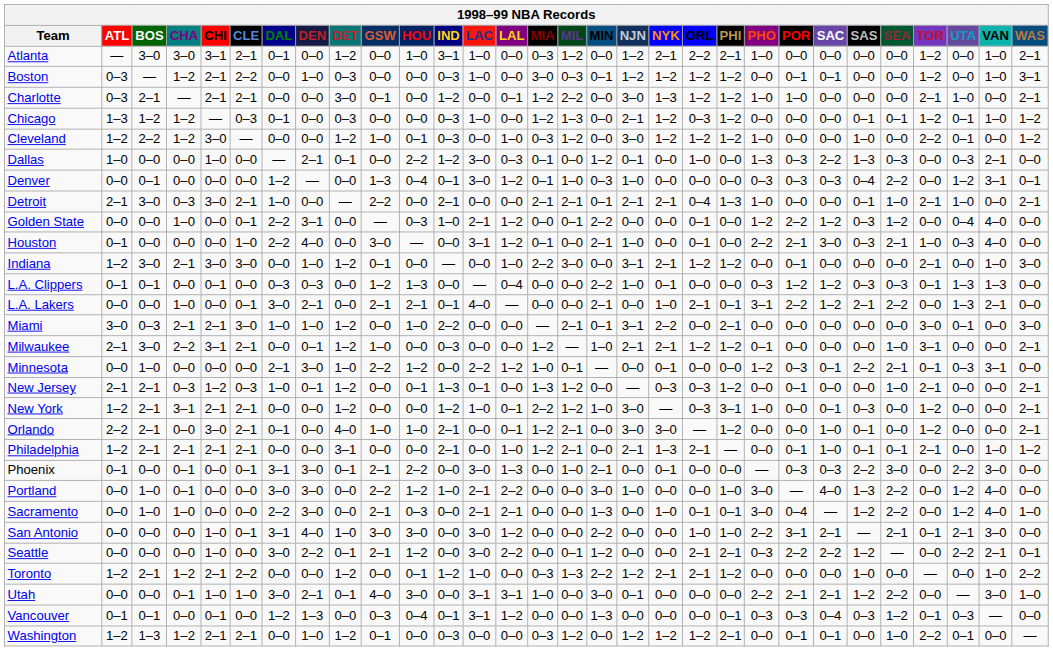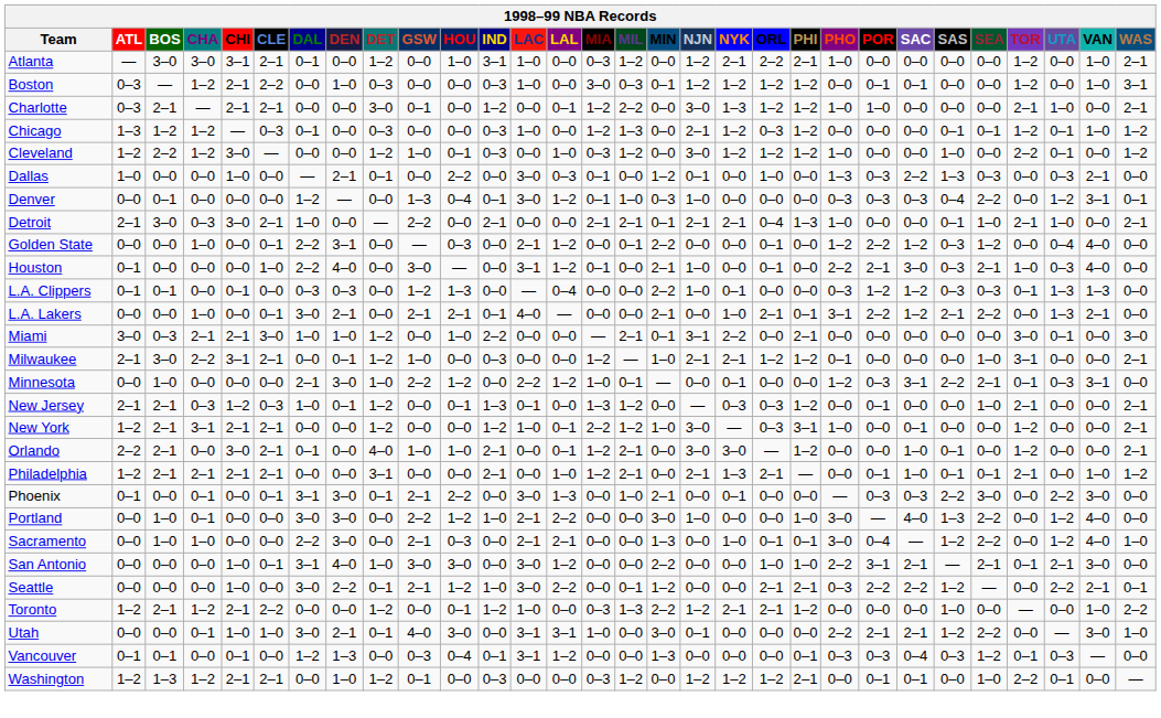 <table class="wikitable" style="font-size:90%; text-align:center;">
 <tr>
 <th colspan=30>1998–99 NBA Records</th>
 </tr>
 <tr>
 <th width=100>Team</th>
 <th style="background:#FF0000;color:#FFFFFF;width=35">ATL</th>
 <th style="background:#006400;color:#FFFFFF;width=35">BOS</th>
 <th style="background:#008080;color:#800080;width=35">CHA</th>
 <th style="background:#FF0000;color:#000000;width=35">CHI</th>
 <th style="background:#000000;color:#5787DC;width=35">CLE</th>
 <th style="background:#00008B;color:#008000;width=35">DAL</th>
 <th style="background:#141A44;color:#BC2224;width=35">DEN</th>
 <th style="background:#0C7674;color:#BB222C;width=35">DET</th>
 <th style="background:#072E63;color:#DC5A34;width=35">GSW</th>
 <th style="background:#002366;color:#FF0000;width=35">HOU</th>
 <th style="background:#000080;color:#FFD700;width=35">IND</th>
 <th style="background:#F9160D;color:#1A2E8B;width=35">LAC</th>
 <th style="background:#800080;color:#FFD700;width=35">LAL</th>
 <th style="background:#000000;color:#8B0000;width=35">MIA</th>
 <th style="background:#00471B;color:#5C378A;width=35">MIL</th>
 <th style="background:#044D80;color:#000000;width=35">MIN</th>
 <th style="background:#12305B;color:#C4CED4;width=35">NJN</th>
 <th style="background:#0000FF;color:#FF8C00;width=35">NYK</th>
 <th style="background:#0000FF;color:#000000;width=35">ORL</th>
 <th style="background:#000000;color:#BB9754;width=35">PHI</th>
 <th style="background:#800080;color:#FF4500;width=35">PHO</th>
 <th style="background:#000000;color:#FF0000;width=35">POR</th>
 <th style="background:#6846A8;color:#FFFFFF;width=35">SAC</th>
 <th style="background:#000000;color:#C0C0C0;width=35">SAS</th>
 <th style="background:#005831;color:#992634;width=35">SEA</th>
 <th style="background:#7436BF;color:#BE0F34;width=35">TOR</th>
 <th style="background:#644A9C;color:#149BC7;width=35">UTA</th>
 <th style="background:#0CB2AC;color:#000000;width=35">VAN</th>
 <th style="background:#044D7D;color:#BC7A44;width=35">WAS</th>
 </tr>
 <tr>
 <td style="text-align:left;"><a href='#'>Atlanta</a></td>
 <td>—</td>
 <td>3–0</td>
 <td>3–0</td>
 <td>3–1</td>
 <td>2–1</td>
 <td>0–1</td>
 <td>0–0</td>
 <td>1–2</td>
 <td>0–0</td>
 <td>1–0</td>
 <td>3–1</td>
 <td>1–0</td>
 <td>0–0</td>
 <td>0–3</td>
 <td>1–2</td>
 <td>0–0</td>
 <td>1–2</td>
 <td>2–1</td>
 <td>2–2</td>
 <td>2–1</td>
 <td>1–0</td>
 <td>0–0</td>
 <td>0–0</td>
 <td>0–0</td>
 <td>0–0</td>
 <td>1–2</td>
 <td>0–0</td>
 <td>1–0</td>
 <td>2–1</td>
 </tr>
 <tr>
 <td style="text-align:left;"><a href='#'>Boston</a></td>
 <td>0–3</td>
 <td>—</td>
 <td>1–2</td>
 <td>2–1</td>
 <td>2–2</td>
 <td>0–0</td>
 <td>1–0</td>
 <td>0–3</td>
 <td>0–0</td>
 <td>0–0</td>
 <td>0–3</td>
 <td>1–0</td>
 <td>0–0</td>
 <td>3–0</td>
 <td>0–3</td>
 <td>0–1</td>
 <td>1–2</td>
 <td>1–2</td>
 <td>1–2</td>
 <td>1–2</td>
 <td>0–0</td>
 <td>0–1</td>
 <td>0–1</td>
 <td>0–0</td>
 <td>0–0</td>
 <td>1–2</td>
 <td>0–0</td>
 <td>1–0</td>
 <td>3–1</td>
 </tr>
 <tr>
 <td style="text-align:left;"><a href='#'>Charlotte</a></td>
 <td>0–3</td>
 <td>2–1</td>
 <td>—</td>
 <td>2–1</td>
 <td>2–1</td>
 <td>0–0</td>
 <td>0–0</td>
 <td>3–0</td>
 <td>0–1</td>
 <td>0–0</td>
 <td>1–2</td>
 <td>0–0</td>
 <td>0–1</td>
 <td>1–2</td>
 <td>2–2</td>
 <td>0–0</td>
 <td>3–0</td>
 <td>1–3</td>
 <td>1–2</td>
 <td>1–2</td>
 <td>1–0</td>
 <td>1–0</td>
 <td>0–0</td>
 <td>0–0</td>
 <td>0–0</td>
 <td>2–1</td>
 <td>1–0</td>
 <td>0–0</td>
 <td>2–1</td>
 </tr>
 <tr>
 <td style="text-align:left;"><a href='#'>Chicago</a></td>
 <td>1–3</td>
 <td>1–2</td>
 <td>1–2</td>
 <td>—</td>
 <td>0–3</td>
 <td>0–1</td>
 <td>0–0</td>
 <td>0–3</td>
 <td>0–0</td>
 <td>0–0</td>
 <td>0–3</td>
 <td>1–0</td>
 <td>0–0</td>
 <td>1–2</td>
 <td>1–3</td>
 <td>0–0</td>
 <td>2–1</td>
 <td>1–2</td>
 <td>0–3</td>
 <td>1–2</td>
 <td>0–0</td>
 <td>0–0</td>
 <td>0–0</td>
 <td>0–1</td>
 <td>0–1</td>
 <td>1–2</td>
 <td>0–1</td>
 <td>1–0</td>
 <td>1–2</td>
 </tr>
 <tr>
 <td style="text-align:left;"><a href='#'>Cleveland</a></td>
 <td>1–2</td>
 <td>2–2</td>
 <td>1–2</td>
 <td>3–0</td>
 <td>—</td>
 <td>0–0</td>
 <td>0–0</td>
 <td>1–2</td>
 <td>1–0</td>
 <td>0–1</td>
 <td>0–3</td>
 <td>0–0</td>
 <td>1–0</td>
 <td>0–3</td>
 <td>1–2</td>
 <td>0–0</td>
 <td>3–0</td>
 <td>1–2</td>
 <td>1–2</td>
 <td>1–2</td>
 <td>1–0</td>
 <td>0–0</td>
 <td>0–0</td>
 <td>1–0</td>
 <td>0–0</td>
 <td>2–2</td>
 <td>0–1</td>
 <td>0–0</td>
 <td>1–2</td>
 </tr>
 <tr>
 <td style="text-align:left;"><a href='#'>Dallas</a></td>
 <td>1–0</td>
 <td>0–0</td>
 <td>0–0</td>
 <td>1–0</td>
 <td>0–0</td>
 <td>—</td>
 <td>2–1</td>
 <td>0–1</td>
 <td>0–0</td>
 <td>2–2</td>
-<td>1–2</td>
+<td>0–0</td>
 <td>3–0</td>
 <td>0–3</td>
 <td>0–1</td>
 <td>0–0</td>
 <td>1–2</td>
 <td>0–1</td>
 <td>0–0</td>
 <td>1–0</td>
 <td>0–0</td>
 <td>1–3</td>
 <td>0–3</td>
 <td>2–2</td>
 <td>1–3</td>
 <td>0–3</td>
 <td>0–0</td>
 <td>0–3</td>
 <td>2–1</td>
 <td>0–0</td>
 </tr>
 <tr>
 <td style="text-align:left;"><a href='#'>Denver</a></td>
 <td>0–0</td>
 <td>0–1</td>
 <td>0–0</td>
 <td>0–0</td>
 <td>0–0</td>
 <td>1–2</td>
 <td>—</td>
 <td>0–0</td>
 <td>1–3</td>
 <td>0–4</td>
 <td>0–1</td>
 <td>3–0</td>
 <td>1–2</td>
 <td>0–1</td>
 <td>1–0</td>
 <td>0–3</td>
 <td>1–0</td>
 <td>0–0</td>
 <td>0–0</td>
 <td>0–0</td>
 <td>0–3</td>
 <td>0–3</td>
 <td>0–3</td>
 <td>0–4</td>
 <td>2–2</td>
 <td>0–0</td>
 <td>1–2</td>
 <td>3–1</td>
 <td>0–1</td>
 </tr>
 <tr>
 <td style="text-align:left;"><a href='#'>Detroit</a></td>
 <td>2–1</td>
 <td>3–0</td>
 <td>0–3</td>
 <td>3–0</td>
 <td>2–1</td>
 <td>1–0</td>
 <td>0–0</td>
 <td>—</td>
 <td>2–2</td>
 <td>0–0</td>
 <td>2–1</td>
 <td>0–0</td>
 <td>0–0</td>
 <td>2–1</td>
 <td>2–1</td>
 <td>0–1</td>
 <td>2–1</td>
 <td>2–1</td>
 <td>0–4</td>
 <td>1–3</td>
 <td>1–0</td>
 <td>0–0</td>
 <td>0–0</td>
 <td>0–1</td>
 <td>1–0</td>
 <td>2–1</td>
 <td>1–0</td>
 <td>0–0</td>
 <td>2–1</td>
 </tr>
 <tr>
 <td style="text-align:left;"><a href='#'>Golden State</a></td>
 <td>0–0</td>
 <td>0–0</td>
 <td>1–0</td>
 <td>0–0</td>
 <td>0–1</td>
 <td>2–2</td>
 <td>3–1</td>
 <td>0–0</td>
 <td>—</td>
 <td>0–3</td>
-<td>1–0</td>
+<td>0–0</td>
 <td>2–1</td>
 <td>1–2</td>
 <td>0–0</td>
 <td>0–1</td>
 <td>2–2</td>
 <td>0–0</td>
 <td>0–0</td>
 <td>0–1</td>
 <td>0–0</td>
 <td>1–2</td>
 <td>2–2</td>
 <td>1–2</td>
 <td>0–3</td>
 <td>1–2</td>
 <td>0–0</td>
 <td>0–4</td>
 <td>4–0</td>
 <td>0–0</td>
 </tr>
 <tr>
 <td style="text-align:left;"><a href='#'>Houston</a></td>
 <td>0–1</td>
 <td>0–0</td>
 <td>0–0</td>
 <td>0–0</td>
 <td>1–0</td>
 <td>2–2</td>
 <td>4–0</td>
 <td>0–0</td>
 <td>3–0</td>
 <td>—</td>
 <td>0–0</td>
 <td>3–1</td>
 <td>1–2</td>
 <td>0–1</td>
 <td>0–0</td>
 <td>2–1</td>
 <td>1–0</td>
 <td>0–0</td>
 <td>0–1</td>
 <td>0–0</td>
 <td>2–2</td>
 <td>2–1</td>
 <td>3–0</td>
 <td>0–3</td>
 <td>2–1</td>
 <td>1–0</td>
 <td>0–3</td>
 <td>4–0</td>
 <td>0–0</td>
-</tr>
-<tr>
-<td style="text-align:left;"><a href='#'>Indiana</a></td>
-<td>1–2</td>
-<td>3–0</td>
-<td>2–1</td>
-<td>3–0</td>
-<td>3–0</td>
-<td>0–0</td>
-<td>1–0</td>
-<td>1–2</td>
-<td>0–1</td>
-<td>0–0</td>
-<td>—</td>
-<td>0–0</td>
-<td>1–0</td>
-<td>2–2</td>
-<td>3–0</td>
-<td>0–0</td>
-<td>3–1</td>
-<td>2–1</td>
-<td>1–2</td>
-<td>1–2</td>
-<td>0–0</td>
-<td>0–1</td>
-<td>0–0</td>
-<td>0–0</td>
-<td>0–0</td>
-<td>2–1</td>
-<td>0–0</td>
-<td>1–0</td>
-<td>3–0</td>
 </tr>
 <tr>
 <td style="text-align:left;"><a href='#'>L.A. Clippers</a></td>
 <td>0–1</td>
 <td>0–1</td>
 <td>0–0</td>
 <td>0–1</td>
 <td>0–0</td>
 <td>0–3</td>
 <td>0–3</td>
 <td>0–0</td>
 <td>1–2</td>
 <td>1–3</td>
 <td>0–0</td>
 <td>—</td>
 <td>0–4</td>
 <td>0–0</td>
 <td>0–0</td>
 <td>2–2</td>
 <td>1–0</td>
 <td>0–1</td>
 <td>0–0</td>
 <td>0–0</td>
 <td>0–3</td>
 <td>1–2</td>
 <td>1–2</td>
 <td>0–3</td>
 <td>0–3</td>
 <td>0–1</td>
 <td>1–3</td>
 <td>1–3</td>
 <td>0–0</td>
 </tr>
 <tr>
 <td style="text-align:left;"><a href='#'>L.A. Lakers</a></td>
 <td>0–0</td>
 <td>0–0</td>
 <td>1–0</td>
 <td>0–0</td>
 <td>0–1</td>
 <td>3–0</td>
 <td>2–1</td>
 <td>0–0</td>
 <td>2–1</td>
 <td>2–1</td>
 <td>0–1</td>
 <td>4–0</td>
 <td>—</td>
 <td>0–0</td>
 <td>0–0</td>
 <td>2–1</td>
 <td>0–0</td>
 <td>1–0</td>
 <td>2–1</td>
 <td>0–1</td>
 <td>3–1</td>
 <td>2–2</td>
 <td>1–2</td>
 <td>2–1</td>
 <td>2–2</td>
 <td>0–0</td>
 <td>1–3</td>
 <td>2–1</td>
 <td>0–0</td>
 </tr>
 <tr>
 <td style="text-align:left;"><a href='#'>Miami</a></td>
 <td>3–0</td>
 <td>0–3</td>
 <td>2–1</td>
 <td>2–1</td>
 <td>3–0</td>
 <td>1–0</td>
 <td>1–0</td>
 <td>1–2</td>
 <td>0–0</td>
 <td>1–0</td>
 <td>2–2</td>
 <td>0–0</td>
 <td>0–0</td>
 <td>—</td>
 <td>2–1</td>
 <td>0–1</td>
 <td>3–1</td>
 <td>2–2</td>
 <td>0–0</td>
 <td>2–1</td>
 <td>0–0</td>
 <td>0–0</td>
 <td>0–0</td>
 <td>0–0</td>
 <td>0–0</td>
 <td>3–0</td>
 <td>0–1</td>
 <td>0–0</td>
 <td>3–0</td>
 </tr>
 <tr>
 <td style="text-align:left;"><a href='#'>Milwaukee</a></td>
 <td>2–1</td>
 <td>3–0</td>
 <td>2–2</td>
 <td>3–1</td>
 <td>2–1</td>
 <td>0–0</td>
 <td>0–1</td>
 <td>1–2</td>
 <td>1–0</td>
 <td>0–0</td>
 <td>0–3</td>
 <td>0–0</td>
 <td>0–0</td>
 <td>1–2</td>
 <td>—</td>
 <td>1–0</td>
 <td>2–1</td>
 <td>2–1</td>
 <td>1–2</td>
 <td>1–2</td>
 <td>0–1</td>
 <td>0–0</td>
 <td>0–0</td>
 <td>0–0</td>
 <td>1–0</td>
 <td>3–1</td>
 <td>0–0</td>
 <td>0–0</td>
 <td>2–1</td>
 </tr>
 <tr>
 <td style="text-align:left;"><a href='#'>Minnesota</a></td>
 <td>0–0</td>
 <td>1–0</td>
 <td>0–0</td>
 <td>0–0</td>
 <td>0–0</td>
 <td>2–1</td>
 <td>3–0</td>
 <td>1–0</td>
 <td>2–2</td>
 <td>1–2</td>
 <td>0–0</td>
 <td>2–2</td>
 <td>1–2</td>
 <td>1–0</td>
 <td>0–1</td>
 <td>—</td>
 <td>0–0</td>
 <td>0–1</td>
 <td>0–0</td>
 <td>0–0</td>
 <td>1–2</td>
 <td>0–3</td>
-<td>0–1</td>
+<td>3–1</td>
 <td>2–2</td>
 <td>2–1</td>
 <td>0–1</td>
 <td>0–3</td>
 <td>3–1</td>
 <td>0–0</td>
 </tr>
 <tr>
 <td style="text-align:left;"><a href='#'>New Jersey</a></td>
 <td>2–1</td>
 <td>2–1</td>
 <td>0–3</td>
 <td>1–2</td>
 <td>0–3</td>
 <td>1–0</td>
 <td>0–1</td>
 <td>1–2</td>
 <td>0–0</td>
 <td>0–1</td>
 <td>1–3</td>
 <td>0–1</td>
 <td>0–0</td>
 <td>1–3</td>
 <td>1–2</td>
 <td>0–0</td>
 <td>—</td>
 <td>0–3</td>
 <td>0–3</td>
 <td>1–2</td>
 <td>0–0</td>
 <td>0–1</td>
 <td>0–0</td>
 <td>0–0</td>
 <td>1–0</td>
 <td>2–1</td>
 <td>0–0</td>
 <td>0–0</td>
 <td>2–1</td>
 </tr>
 <tr>
 <td style="text-align:left;"><a href='#'>New York</a></td>
 <td>1–2</td>
 <td>2–1</td>
 <td>3–1</td>
 <td>2–1</td>
 <td>2–1</td>
 <td>0–0</td>
 <td>0–0</td>
 <td>1–2</td>
 <td>0–0</td>
 <td>0–0</td>
 <td>1–2</td>
 <td>1–0</td>
 <td>0–1</td>
 <td>2–2</td>
 <td>1–2</td>
 <td>1–0</td>
 <td>3–0</td>
 <td>—</td>
 <td>0–3</td>
 <td>3–1</td>
 <td>1–0</td>
 <td>0–0</td>
 <td>0–1</td>
-<td>0–3</td>
+<td>0–0</td>
 <td>0–0</td>
 <td>1–2</td>
 <td>0–0</td>
 <td>0–0</td>
 <td>2–1</td>
 </tr>
 <tr>
 <td style="text-align:left;"><a href='#'>Orlando</a></td>
 <td>2–2</td>
 <td>2–1</td>
 <td>0–0</td>
 <td>3–0</td>
 <td>2–1</td>
 <td>0–1</td>
 <td>0–0</td>
 <td>4–0</td>
 <td>1–0</td>
 <td>1–0</td>
 <td>2–1</td>
 <td>0–0</td>
 <td>0–1</td>
 <td>1–2</td>
 <td>2–1</td>
 <td>0–0</td>
 <td>3–0</td>
 <td>3–0</td>
 <td>—</td>
 <td>1–2</td>
 <td>0–0</td>
 <td>0–0</td>
 <td>1–0</td>
 <td>0–1</td>
 <td>0–0</td>
 <td>1–2</td>
 <td>0–0</td>
 <td>0–0</td>
 <td>2–1</td>
 </tr>
 <tr>
 <td style="text-align:left;"><a href='#'>Philadelphia</a></td>
 <td>1–2</td>
 <td>2–1</td>
 <td>2–1</td>
 <td>2–1</td>
 <td>2–1</td>
 <td>0–0</td>
 <td>0–0</td>
 <td>3–1</td>
 <td>0–0</td>
 <td>0–0</td>
 <td>2–1</td>
 <td>0–0</td>
 <td>1–0</td>
 <td>1–2</td>
 <td>2–1</td>
 <td>0–0</td>
 <td>2–1</td>
 <td>1–3</td>
 <td>2–1</td>
 <td>—</td>
 <td>0–0</td>
 <td>0–1</td>
 <td>1–0</td>
 <td>0–1</td>
 <td>0–1</td>
 <td>2–1</td>
 <td>0–0</td>
 <td>1–0</td>
 <td>1–2</td>
 </tr>
 <tr>
 <td style="text-align:left;">Phoenix</td>
 <td>0–1</td>
 <td>0–0</td>
 <td>0–1</td>
 <td>0–0</td>
 <td>0–1</td>
 <td>3–1</td>
 <td>3–0</td>
 <td>0–1</td>
 <td>2–1</td>
 <td>2–2</td>
 <td>0–0</td>
 <td>3–0</td>
 <td>1–3</td>
 <td>0–0</td>
 <td>1–0</td>
 <td>2–1</td>
 <td>0–0</td>
 <td>0–1</td>
 <td>0–0</td>
 <td>0–0</td>
 <td>—</td>
 <td>0–3</td>
 <td>0–3</td>
 <td>2–2</td>
 <td>3–0</td>
 <td>0–0</td>
 <td>2–2</td>
 <td>3–0</td>
 <td>0–0</td>
 </tr>
 <tr>
 <td style="text-align:left;"><a href='#'>Portland</a></td>
 <td>0–0</td>
 <td>1–0</td>
 <td>0–1</td>
 <td>0–0</td>
 <td>0–0</td>
 <td>3–0</td>
 <td>3–0</td>
 <td>0–0</td>
 <td>2–2</td>
 <td>1–2</td>
 <td>1–0</td>
 <td>2–1</td>
 <td>2–2</td>
 <td>0–0</td>
 <td>0–0</td>
 <td>3–0</td>
 <td>1–0</td>
 <td>0–0</td>
 <td>0–0</td>
 <td>1–0</td>
 <td>3–0</td>
 <td>—</td>
 <td>4–0</td>
 <td>1–3</td>
 <td>2–2</td>
 <td>0–0</td>
 <td>1–2</td>
 <td>4–0</td>
 <td>0–0</td>
 </tr>
 <tr>
 <td style="text-align:left;"><a href='#'>Sacramento</a></td>
 <td>0–0</td>
 <td>1–0</td>
 <td>1–0</td>
 <td>0–0</td>
 <td>0–0</td>
 <td>2–2</td>
 <td>3–0</td>
 <td>0–0</td>
 <td>2–1</td>
 <td>0–3</td>
 <td>0–0</td>
 <td>2–1</td>
 <td>2–1</td>
 <td>0–0</td>
 <td>0–0</td>
 <td>1–3</td>
 <td>0–0</td>
 <td>1–0</td>
 <td>0–1</td>
 <td>0–1</td>
 <td>3–0</td>
 <td>0–4</td>
 <td>—</td>
 <td>1–2</td>
 <td>2–2</td>
 <td>0–0</td>
 <td>1–2</td>
 <td>4–0</td>
 <td>1–0</td>
 </tr>
 <tr>
 <td style="text-align:left;"><a href='#'>San Antonio</a></td>
 <td>0–0</td>
 <td>0–0</td>
 <td>0–0</td>
 <td>1–0</td>
 <td>0–1</td>
 <td>3–1</td>
 <td>4–0</td>
 <td>1–0</td>
 <td>3–0</td>
 <td>3–0</td>
 <td>0–0</td>
 <td>3–0</td>
 <td>1–2</td>
 <td>0–0</td>
 <td>0–0</td>
 <td>2–2</td>
 <td>0–0</td>
 <td>0–0</td>
 <td>1–0</td>
 <td>1–0</td>
 <td>2–2</td>
 <td>3–1</td>
 <td>2–1</td>
 <td>—</td>
 <td>2–1</td>
 <td>0–1</td>
 <td>2–1</td>
 <td>3–0</td>
 <td>0–0</td>
 </tr>
 <tr>
 <td style="text-align:left;"><a href='#'>Seattle</a></td>
 <td>0–0</td>
 <td>0–0</td>
 <td>0–0</td>
 <td>1–0</td>
 <td>0–0</td>
 <td>3–0</td>
 <td>2–2</td>
 <td>0–1</td>
 <td>2–1</td>
 <td>1–2</td>
-<td>0–0</td>
+<td>1–0</td>
 <td>3–0</td>
 <td>2–2</td>
 <td>0–0</td>
 <td>0–1</td>
 <td>1–2</td>
 <td>0–0</td>
 <td>0–0</td>
 <td>2–1</td>
 <td>2–1</td>
 <td>0–3</td>
 <td>2–2</td>
 <td>2–2</td>
 <td>1–2</td>
 <td>—</td>
 <td>0–0</td>
 <td>2–2</td>
 <td>2–1</td>
 <td>0–1</td>
 </tr>
 <tr>
 <td style="text-align:left;"><a href='#'>Toronto</a></td>
 <td>1–2</td>
 <td>2–1</td>
 <td>1–2</td>
 <td>2–1</td>
 <td>2–2</td>
 <td>0–0</td>
 <td>0–0</td>
 <td>1–2</td>
 <td>0–0</td>
 <td>0–1</td>
 <td>1–2</td>
 <td>1–0</td>
 <td>0–0</td>
 <td>0–3</td>
 <td>1–3</td>
 <td>2–2</td>
 <td>1–2</td>
 <td>2–1</td>
 <td>2–1</td>
 <td>1–2</td>
 <td>0–0</td>
 <td>0–0</td>
 <td>0–0</td>
 <td>1–0</td>
 <td>0–0</td>
 <td>—</td>
 <td>0–0</td>
 <td>1–0</td>
 <td>2–2</td>
 </tr>
 <tr>
 <td style="text-align:left;"><a href='#'>Utah</a></td>
 <td>0–0</td>
 <td>0–0</td>
 <td>0–1</td>
 <td>1–0</td>
 <td>1–0</td>
 <td>3–0</td>
 <td>2–1</td>
 <td>0–1</td>
 <td>4–0</td>
 <td>3–0</td>
 <td>0–0</td>
 <td>3–1</td>
 <td>3–1</td>
 <td>1–0</td>
 <td>0–0</td>
 <td>3–0</td>
 <td>0–1</td>
 <td>0–0</td>
 <td>0–0</td>
 <td>0–0</td>
 <td>2–2</td>
 <td>2–1</td>
 <td>2–1</td>
 <td>1–2</td>
 <td>2–2</td>
 <td>0–0</td>
 <td>—</td>
 <td>3–0</td>
 <td>1–0</td>
 </tr>
 <tr>
 <td style="text-align:left;"><a href='#'>Vancouver</a></td>
 <td>0–1</td>
 <td>0–1</td>
 <td>0–0</td>
 <td>0–1</td>
 <td>0–0</td>
 <td>1–2</td>
 <td>1–3</td>
 <td>0–0</td>
 <td>0–3</td>
 <td>0–4</td>
 <td>0–1</td>
 <td>3–1</td>
 <td>1–2</td>
 <td>0–0</td>
 <td>0–0</td>
 <td>1–3</td>
 <td>0–0</td>
 <td>0–0</td>
 <td>0–0</td>
 <td>0–1</td>
 <td>0–3</td>
 <td>0–3</td>
 <td>0–4</td>
 <td>0–3</td>
 <td>1–2</td>
 <td>0–1</td>
 <td>0–3</td>
 <td>—</td>
 <td>0–0</td>
 </tr>
 <tr>
 <td style="text-align:left;"><a href='#'>Washington</a></td>
 <td>1–2</td>
 <td>1–3</td>
 <td>1–2</td>
 <td>2–1</td>
 <td>2–1</td>
 <td>0–0</td>
 <td>1–0</td>
 <td>1–2</td>
 <td>0–1</td>
 <td>0–0</td>
 <td>0–3</td>
 <td>0–0</td>
 <td>0–0</td>
 <td>0–3</td>
 <td>1–2</td>
 <td>0–0</td>
 <td>1–2</td>
 <td>1–2</td>
 <td>1–2</td>
 <td>2–1</td>
 <td>0–0</td>
 <td>0–1</td>
 <td>0–1</td>
 <td>0–0</td>
 <td>1–0</td>
 <td>2–2</td>
 <td>0–1</td>
 <td>0–0</td>
 <td>—</td>
 </tr>
 </table>
